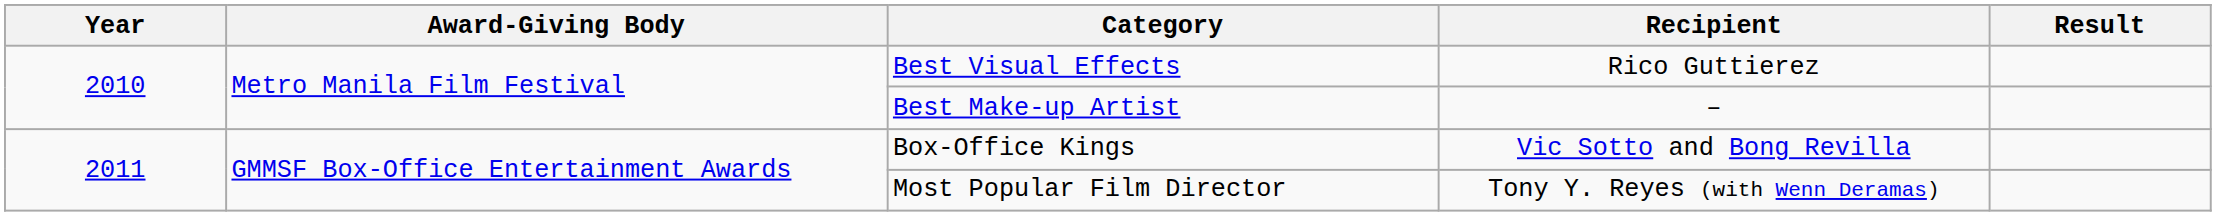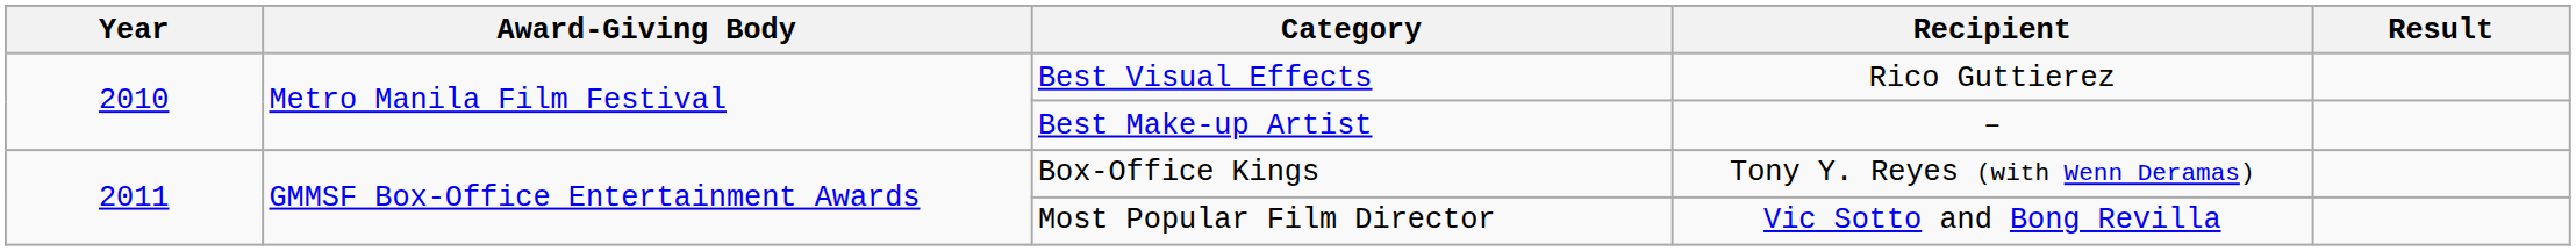 <table | width="90%" class="wikitable sortable">
 <tr>
 <th width="10%">Year</th>
 <th width="30%">Award-Giving Body</th>
 <th width="25%">Category</th>
 <th width="25%">Recipient</th>
 <th width="10%">Result</th>
 </tr>
 <tr>
 <td rowspan="2" align="center"><a href='#'>2010</a></td>
 <td rowspan="2" align="left"><a href='#'>Metro Manila Film Festival</a></td>
 <td align="left"><a href='#'>Best Visual Effects</a></td>
 <td align="center">Rico Guttierez</td>
 <td></td>
 </tr>
 <tr>
 <td align="left"><a href='#'>Best Make-up Artist</a></td>
 <td align="center">–</td>
 <td></td>
 </tr>
 <tr>
 <td rowspan=2 align=center><a href='#'>2011</a></td>
 <td rowspan=2><a href='#'>GMMSF Box-Office Entertainment Awards</a></td>
 <td>Box-Office Kings</td>
-<td align=center><a href='#'>Vic Sotto</a> and <a href='#'>Bong Revilla</a></td>
+<td align=center>Tony Y. Reyes <small>(with <a href='#'>Wenn Deramas</a>)</small></td>
 <td></td>
 </tr>
 <tr>
 <td>Most Popular Film Director</td>
-<td align=center>Tony Y. Reyes <small>(with <a href='#'>Wenn Deramas</a>)</small></td>
+<td align=center><a href='#'>Vic Sotto</a> and <a href='#'>Bong Revilla</a></td>
 <td></td>
 </tr>
 </table>
